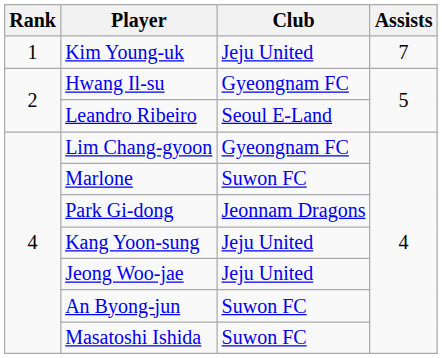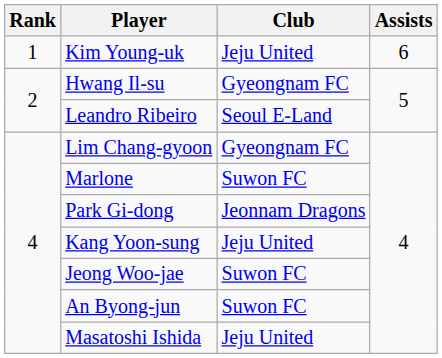 <table class=wikitable>
 <tr>
 <th>Rank</th>
 <th>Player</th>
 <th>Club</th>
 <th>Assists</th>
 </tr>
 <tr>
 <td align=center>1</td>
 <td> <a href='#'>Kim Young-uk</a></td>
 <td><a href='#'>Jeju United</a></td>
-<td align=center>7</td>
+<td align=center>6</td>
 </tr>
 <tr>
 <td align=center rowspan=2>2</td>
 <td> <a href='#'>Hwang Il-su</a></td>
 <td><a href='#'>Gyeongnam FC</a></td>
 <td align=center rowspan=2>5</td>
 </tr>
 <tr>
 <td> <a href='#'>Leandro Ribeiro</a></td>
 <td><a href='#'>Seoul E-Land</a></td>
 </tr>
 <tr>
 <td align=center rowspan=7>4</td>
 <td> <a href='#'>Lim Chang-gyoon</a></td>
 <td><a href='#'>Gyeongnam FC</a></td>
 <td align=center rowspan=7>4</td>
 </tr>
 <tr>
 <td> <a href='#'>Marlone</a></td>
 <td><a href='#'>Suwon FC</a></td>
 </tr>
 <tr>
 <td> <a href='#'>Park Gi-dong</a></td>
 <td><a href='#'>Jeonnam Dragons</a></td>
 </tr>
 <tr>
 <td> <a href='#'>Kang Yoon-sung</a></td>
 <td><a href='#'>Jeju United</a></td>
 </tr>
 <tr>
 <td> <a href='#'>Jeong Woo-jae</a></td>
-<td><a href='#'>Jeju United</a></td>
+<td><a href='#'>Suwon FC</a></td>
 </tr>
 <tr>
 <td> <a href='#'>An Byong-jun</a></td>
 <td><a href='#'>Suwon FC</a></td>
 </tr>
 <tr>
 <td> <a href='#'>Masatoshi Ishida</a></td>
-<td><a href='#'>Suwon FC</a></td>
+<td><a href='#'>Jeju United</a></td>
 </tr>
 </table>
